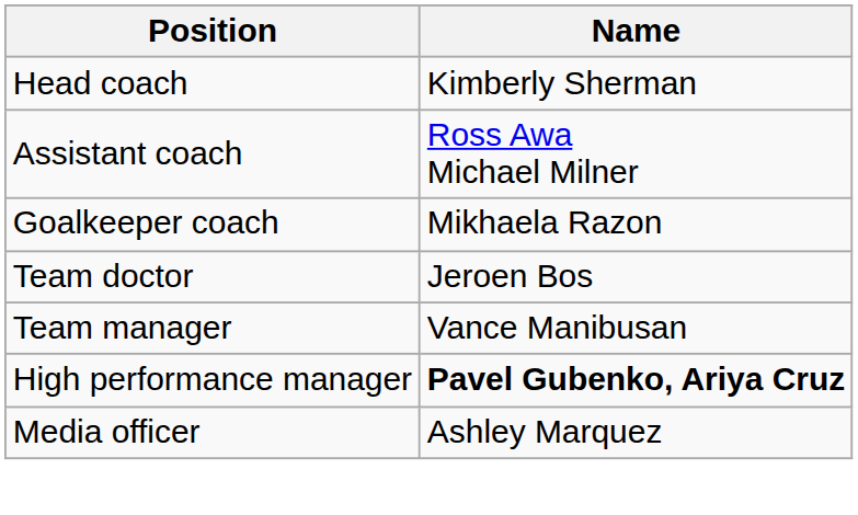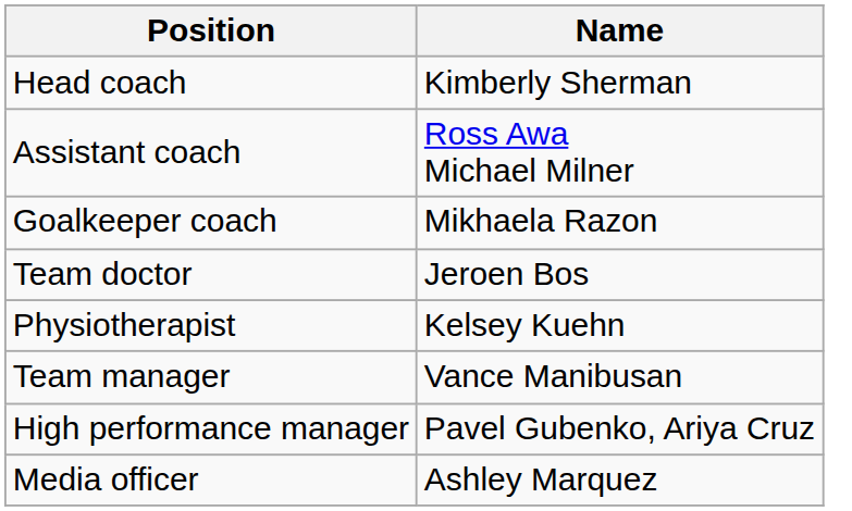 <table class="wikitable">
 <tr>
 <th>Position</th>
 <th>Name</th>
 </tr>
 <tr>
 <td>Head coach</td>
 <td> Kimberly Sherman</td>
 </tr>
 <tr>
 <td>Assistant coach</td>
 <td>  <a href='#'>Ross Awa</a> <br>  Michael Milner</td>
 </tr>
 <tr>
 <td>Goalkeeper coach</td>
 <td> Mikhaela Razon</td>
 </tr>
 <tr>
 <td>Team doctor</td>
 <td> Jeroen Bos</td>
 </tr>
 <tr>
+<td>Physiotherapist</td>
+<td> Kelsey Kuehn</td>
+</tr>
+<tr>
 <td>Team manager</td>
 <td> Vance Manibusan</td>
 </tr>
 <tr>
 <td>High performance manager</td>
-<td><strong> Pavel Gubenko,  Ariya Cruz</strong></td>
+<td> Pavel Gubenko,  Ariya Cruz</td>
 </tr>
 <tr>
 <td>Media officer</td>
 <td> Ashley Marquez</td>
 </tr>
 </table>
